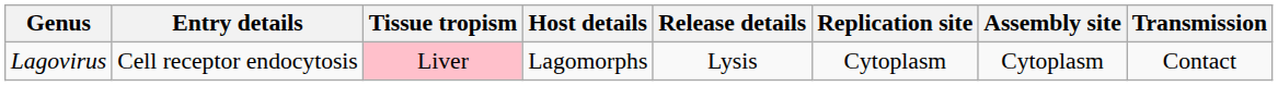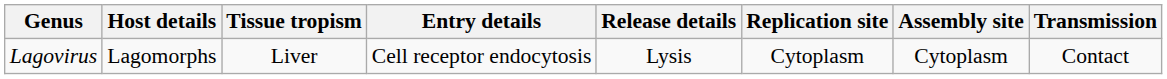 <table class="wikitable sortable" style="text-align:center">
 <tr>
 <th>Genus</th>
+<th>Host details</th>
+<th>Tissue tropism</th>
 <th>Entry details</th>
-<th>Tissue tropism</th>
-<th>Host details</th>
 <th>Release details</th>
 <th>Replication site</th>
 <th>Assembly site</th>
 <th>Transmission</th>
 </tr>
 <tr>
 <td><em>Lagovirus</em></td>
+<td>Lagomorphs</td>
+<td>Liver</td>
 <td>Cell receptor endocytosis</td>
-<td style="background: pink;">Liver</td>
-<td>Lagomorphs</td>
 <td>Lysis</td>
 <td>Cytoplasm</td>
 <td>Cytoplasm</td>
 <td>Contact</td>
 </tr>
 </table>
